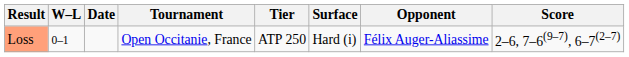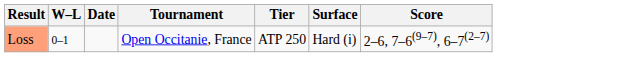 <table class="wikitable">
 <tr>
 <th>Result</th>
 <th class="unsortable">W–L</th>
 <th>Date</th>
 <th>Tournament</th>
 <th>Tier</th>
 <th>Surface</th>
-<th>Opponent</th>
 <th class="unsortable">Score</th>
 </tr>
 <tr>
 <td bgcolor=ffa07a>Loss</td>
 <td><small>0–1</small></td>
 <td><a href='#'></a></td>
 <td><a href='#'>Open Occitanie</a>, France</td>
 <td>ATP 250</td>
 <td>Hard (i)</td>
-<td> <a href='#'>Félix Auger-Aliassime</a></td>
 <td>2–6, 7–6<sup>(9–7)</sup>, 6–7<sup>(2–7)</sup></td>
 </tr>
 </table>
